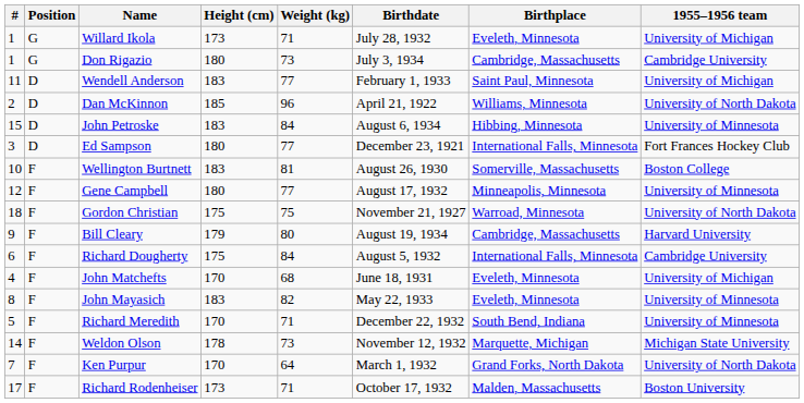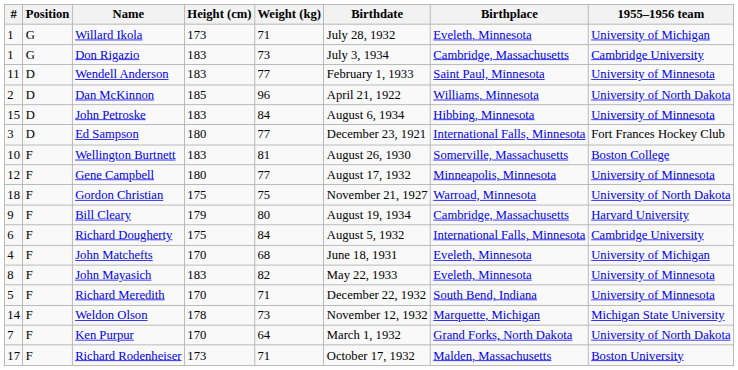 <table class="wikitable sortable">
 <tr>
 <th>#</th>
 <th>Position</th>
 <th>Name</th>
 <th>Height (cm)</th>
 <th>Weight (kg)</th>
 <th>Birthdate</th>
 <th>Birthplace</th>
 <th>1955–1956 team</th>
 </tr>
 <tr>
 <td>1</td>
 <td>G</td>
 <td><a href='#'>Willard Ikola</a></td>
 <td>173</td>
 <td>71</td>
 <td>July 28, 1932</td>
 <td><a href='#'>Eveleth, Minnesota</a></td>
 <td><a href='#'>University of Michigan</a></td>
 </tr>
 <tr>
 <td>1</td>
 <td>G</td>
 <td><a href='#'>Don Rigazio</a></td>
-<td>180</td>
+<td>183</td>
 <td>73</td>
 <td>July 3, 1934</td>
 <td><a href='#'>Cambridge, Massachusetts</a></td>
 <td><a href='#'>Cambridge University</a></td>
 </tr>
 <tr>
 <td>11</td>
 <td>D</td>
 <td><a href='#'>Wendell Anderson</a></td>
 <td>183</td>
 <td>77</td>
 <td>February 1, 1933</td>
 <td><a href='#'>Saint Paul, Minnesota</a></td>
-<td><a href='#'>University of Michigan</a></td>
+<td><a href='#'>University of Minnesota</a></td>
 </tr>
 <tr>
 <td>2</td>
 <td>D</td>
 <td><a href='#'>Dan McKinnon</a></td>
 <td>185</td>
 <td>96</td>
 <td>April 21, 1922</td>
 <td><a href='#'>Williams, Minnesota</a></td>
 <td><a href='#'>University of North Dakota</a></td>
 </tr>
 <tr>
 <td>15</td>
 <td>D</td>
 <td><a href='#'>John Petroske</a></td>
 <td>183</td>
 <td>84</td>
 <td>August 6, 1934</td>
 <td><a href='#'>Hibbing, Minnesota</a></td>
 <td><a href='#'>University of Minnesota</a></td>
 </tr>
 <tr>
 <td>3</td>
 <td>D</td>
 <td><a href='#'>Ed Sampson</a></td>
 <td>180</td>
 <td>77</td>
 <td>December 23, 1921</td>
 <td><a href='#'>International Falls, Minnesota</a></td>
 <td>Fort Frances Hockey Club</td>
 </tr>
 <tr>
 <td>10</td>
 <td>F</td>
 <td><a href='#'>Wellington Burtnett</a></td>
 <td>183</td>
 <td>81</td>
 <td>August 26, 1930</td>
 <td><a href='#'>Somerville, Massachusetts</a></td>
 <td><a href='#'>Boston College</a></td>
 </tr>
 <tr>
 <td>12</td>
 <td>F</td>
 <td><a href='#'>Gene Campbell</a></td>
 <td>180</td>
 <td>77</td>
 <td>August 17, 1932</td>
 <td><a href='#'>Minneapolis, Minnesota</a></td>
 <td><a href='#'>University of Minnesota</a></td>
 </tr>
 <tr>
 <td>18</td>
 <td>F</td>
 <td><a href='#'>Gordon Christian</a></td>
 <td>175</td>
 <td>75</td>
 <td>November 21, 1927</td>
 <td><a href='#'>Warroad, Minnesota</a></td>
 <td><a href='#'>University of North Dakota</a></td>
 </tr>
 <tr>
 <td>9</td>
 <td>F</td>
 <td><a href='#'>Bill Cleary</a></td>
 <td>179</td>
 <td>80</td>
 <td>August 19, 1934</td>
 <td><a href='#'>Cambridge, Massachusetts</a></td>
 <td><a href='#'>Harvard University</a></td>
 </tr>
 <tr>
 <td>6</td>
 <td>F</td>
 <td><a href='#'>Richard Dougherty</a></td>
 <td>175</td>
 <td>84</td>
 <td>August 5, 1932</td>
 <td><a href='#'>International Falls, Minnesota</a></td>
 <td><a href='#'>Cambridge University</a></td>
 </tr>
 <tr>
 <td>4</td>
 <td>F</td>
 <td><a href='#'>John Matchefts</a></td>
 <td>170</td>
 <td>68</td>
 <td>June 18, 1931</td>
 <td><a href='#'>Eveleth, Minnesota</a></td>
 <td><a href='#'>University of Michigan</a></td>
 </tr>
 <tr>
 <td>8</td>
 <td>F</td>
 <td><a href='#'>John Mayasich</a></td>
 <td>183</td>
 <td>82</td>
 <td>May 22, 1933</td>
 <td><a href='#'>Eveleth, Minnesota</a></td>
 <td><a href='#'>University of Minnesota</a></td>
 </tr>
 <tr>
 <td>5</td>
 <td>F</td>
 <td><a href='#'>Richard Meredith</a></td>
 <td>170</td>
 <td>71</td>
 <td>December 22, 1932</td>
 <td><a href='#'>South Bend, Indiana</a></td>
 <td><a href='#'>University of Minnesota</a></td>
 </tr>
 <tr>
 <td>14</td>
 <td>F</td>
 <td><a href='#'>Weldon Olson</a></td>
 <td>178</td>
 <td>73</td>
 <td>November 12, 1932</td>
 <td><a href='#'>Marquette, Michigan</a></td>
 <td><a href='#'>Michigan State University</a></td>
 </tr>
 <tr>
 <td>7</td>
 <td>F</td>
 <td><a href='#'>Ken Purpur</a></td>
 <td>170</td>
 <td>64</td>
 <td>March 1, 1932</td>
 <td><a href='#'>Grand Forks, North Dakota</a></td>
 <td><a href='#'>University of North Dakota</a></td>
 </tr>
 <tr>
 <td>17</td>
 <td>F</td>
 <td><a href='#'>Richard Rodenheiser</a></td>
 <td>173</td>
 <td>71</td>
 <td>October 17, 1932</td>
 <td><a href='#'>Malden, Massachusetts</a></td>
 <td><a href='#'>Boston University</a></td>
 </tr>
 </table>
